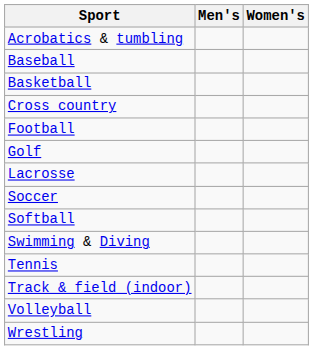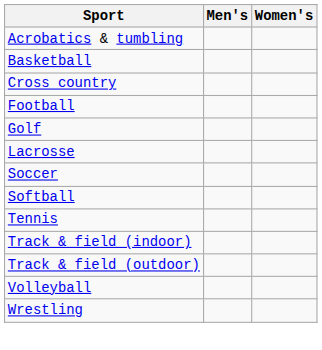 <table class="wikitable" style=>
 <tr>
 <th>Sport</th>
 <th>Men's</th>
 <th>Women's</th>
 </tr>
 <tr>
 <td><a href='#'>Acrobatics</a> & <a href='#'>tumbling</a></td>
-<td></td>
-<td></td>
-</tr>
-<tr>
-<td><a href='#'>Baseball</a></td>
 <td></td>
 <td></td>
 </tr>
 <tr>
 <td><a href='#'>Basketball</a></td>
 <td></td>
 <td></td>
 </tr>
 <tr>
 <td><a href='#'>Cross country</a></td>
 <td></td>
 <td></td>
 </tr>
 <tr>
 <td><a href='#'>Football</a></td>
 <td></td>
 <td></td>
 </tr>
 <tr>
 <td><a href='#'>Golf</a></td>
 <td></td>
 <td></td>
 </tr>
 <tr>
 <td><a href='#'>Lacrosse</a></td>
 <td></td>
 <td></td>
 </tr>
 <tr>
 <td><a href='#'>Soccer</a></td>
 <td></td>
 <td></td>
 </tr>
 <tr>
 <td><a href='#'>Softball</a></td>
 <td></td>
 <td></td>
 </tr>
 <tr>
-<td><a href='#'>Swimming</a> & <a href='#'>Diving</a></td>
-<td></td>
-<td></td>
-</tr>
-<tr>
 <td><a href='#'>Tennis</a></td>
 <td></td>
 <td></td>
 </tr>
 <tr>
 <td><a href='#'>Track & field (indoor)</a></td>
+<td></td>
+<td></td>
+</tr>
+<tr>
+<td><a href='#'>Track & field (outdoor)</a></td>
 <td></td>
 <td></td>
 </tr>
 <tr>
 <td><a href='#'>Volleyball</a></td>
 <td></td>
 <td></td>
 </tr>
 <tr>
 <td><a href='#'>Wrestling</a></td>
 <td></td>
 <td></td>
 </tr>
 </table>
